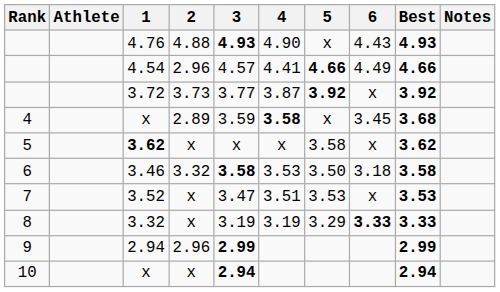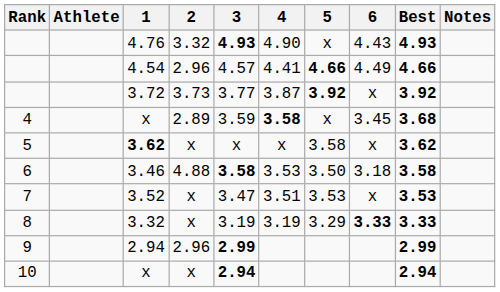 <table class="wikitable sortable" style="text-align:center">
 <tr>
 <th>Rank</th>
 <th>Athlete</th>
 <th>1</th>
 <th>2</th>
 <th>3</th>
 <th>4</th>
 <th>5</th>
 <th>6</th>
 <th>Best</th>
 <th>Notes</th>
 </tr>
 <tr>
 <td></td>
 <td style="text-align:left"></td>
 <td>4.76</td>
-<td>4.88</td>
+<td>3.32</td>
 <td><strong>4.93</strong></td>
 <td>4.90</td>
 <td>x</td>
 <td>4.43</td>
 <td><strong>4.93</strong></td>
 <td></td>
 </tr>
 <tr>
 <td></td>
 <td style="text-align:left"></td>
 <td>4.54</td>
 <td>2.96</td>
 <td>4.57</td>
 <td>4.41</td>
 <td><strong>4.66</strong></td>
 <td>4.49</td>
 <td><strong>4.66</strong></td>
 <td></td>
 </tr>
 <tr>
 <td></td>
 <td style="text-align:left"></td>
 <td>3.72</td>
 <td>3.73</td>
 <td>3.77</td>
 <td>3.87</td>
 <td><strong>3.92</strong></td>
 <td>x</td>
 <td><strong>3.92</strong></td>
 <td></td>
 </tr>
 <tr>
 <td>4</td>
 <td style="text-align:left"></td>
 <td>x</td>
 <td>2.89</td>
 <td>3.59</td>
 <td><strong>3.58</strong></td>
 <td>x</td>
 <td>3.45</td>
 <td><strong>3.68</strong></td>
 <td></td>
 </tr>
 <tr>
 <td>5</td>
 <td style="text-align:left"></td>
 <td><strong>3.62</strong></td>
 <td>x</td>
 <td>x</td>
 <td>x</td>
 <td>3.58</td>
 <td>x</td>
 <td><strong>3.62</strong></td>
 <td></td>
 </tr>
 <tr>
 <td>6</td>
 <td style="text-align:left"></td>
 <td>3.46</td>
-<td>3.32</td>
+<td>4.88</td>
 <td><strong>3.58</strong></td>
 <td>3.53</td>
 <td>3.50</td>
 <td>3.18</td>
 <td><strong>3.58</strong></td>
 <td></td>
 </tr>
 <tr>
 <td>7</td>
 <td style="text-align:left"></td>
 <td>3.52</td>
 <td>x</td>
 <td>3.47</td>
 <td>3.51</td>
 <td>3.53</td>
 <td>x</td>
 <td><strong>3.53</strong></td>
 <td></td>
 </tr>
 <tr>
 <td>8</td>
 <td style="text-align:left"></td>
 <td>3.32</td>
 <td>x</td>
 <td>3.19</td>
 <td>3.19</td>
 <td>3.29</td>
 <td><strong>3.33</strong></td>
 <td><strong>3.33</strong></td>
 <td></td>
 </tr>
 <tr>
 <td>9</td>
 <td style="text-align:left"></td>
 <td>2.94</td>
 <td>2.96</td>
 <td><strong>2.99</strong></td>
 <td></td>
 <td></td>
 <td></td>
 <td><strong>2.99</strong></td>
 <td></td>
 </tr>
 <tr>
 <td>10</td>
 <td style="text-align:left"></td>
 <td>x</td>
 <td>x</td>
 <td><strong>2.94</strong></td>
 <td></td>
 <td></td>
 <td></td>
 <td><strong>2.94</strong></td>
 <td></td>
 </tr>
 </table>
